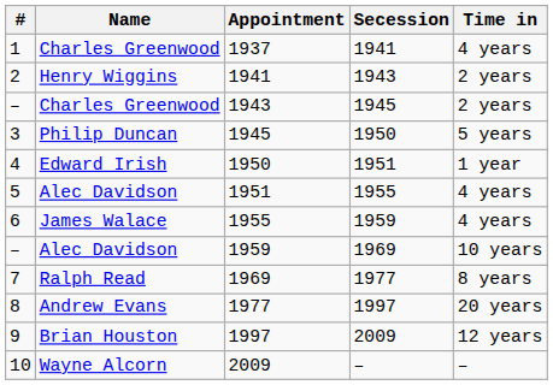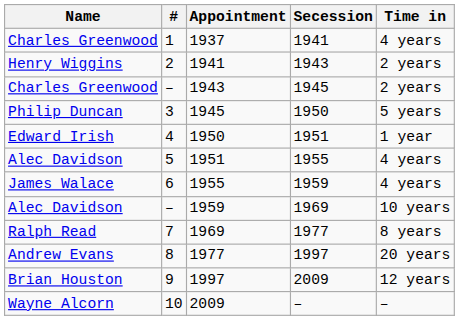 <table class="wikitable">
 <tr>
+<th>Name</th>
 <th>#</th>
-<th>Name</th>
 <th>Appointment</th>
 <th>Secession</th>
 <th>Time in</th>
 </tr>
 <tr>
+<td><a href='#'>Charles Greenwood</a></td>
 <td>1</td>
-<td><a href='#'>Charles Greenwood</a></td>
 <td>1937</td>
 <td>1941</td>
 <td>4 years</td>
 </tr>
 <tr>
+<td><a href='#'>Henry Wiggins</a></td>
 <td>2</td>
-<td><a href='#'>Henry Wiggins</a></td>
 <td>1941</td>
 <td>1943</td>
 <td>2 years</td>
 </tr>
 <tr>
+<td><a href='#'>Charles Greenwood</a></td>
 <td>–</td>
-<td><a href='#'>Charles Greenwood</a></td>
 <td>1943</td>
 <td>1945</td>
 <td>2 years</td>
 </tr>
 <tr>
+<td><a href='#'>Philip Duncan</a></td>
 <td>3</td>
-<td><a href='#'>Philip Duncan</a></td>
 <td>1945</td>
 <td>1950</td>
 <td>5 years</td>
 </tr>
 <tr>
+<td><a href='#'>Edward Irish</a></td>
 <td>4</td>
-<td><a href='#'>Edward Irish</a></td>
 <td>1950</td>
 <td>1951</td>
 <td>1 year</td>
 </tr>
 <tr>
+<td><a href='#'>Alec Davidson</a></td>
 <td>5</td>
-<td><a href='#'>Alec Davidson</a></td>
 <td>1951</td>
 <td>1955</td>
 <td>4 years</td>
 </tr>
 <tr>
+<td><a href='#'>James Walace</a></td>
 <td>6</td>
-<td><a href='#'>James Walace</a></td>
 <td>1955</td>
 <td>1959</td>
 <td>4 years</td>
 </tr>
 <tr>
+<td><a href='#'>Alec Davidson</a></td>
 <td>–</td>
-<td><a href='#'>Alec Davidson</a></td>
 <td>1959</td>
 <td>1969</td>
 <td>10 years</td>
 </tr>
 <tr>
+<td><a href='#'>Ralph Read</a></td>
 <td>7</td>
-<td><a href='#'>Ralph Read</a></td>
 <td>1969</td>
 <td>1977</td>
 <td>8 years</td>
 </tr>
 <tr>
+<td><a href='#'>Andrew Evans</a></td>
 <td>8</td>
-<td><a href='#'>Andrew Evans</a></td>
 <td>1977</td>
 <td>1997</td>
 <td>20 years</td>
 </tr>
 <tr>
+<td><a href='#'>Brian Houston</a></td>
 <td>9</td>
-<td><a href='#'>Brian Houston</a></td>
 <td>1997</td>
 <td>2009</td>
 <td>12 years</td>
 </tr>
 <tr>
+<td><a href='#'>Wayne Alcorn</a></td>
 <td>10</td>
-<td><a href='#'>Wayne Alcorn</a></td>
 <td>2009</td>
 <td>–</td>
 <td>–</td>
 </tr>
 </table>
